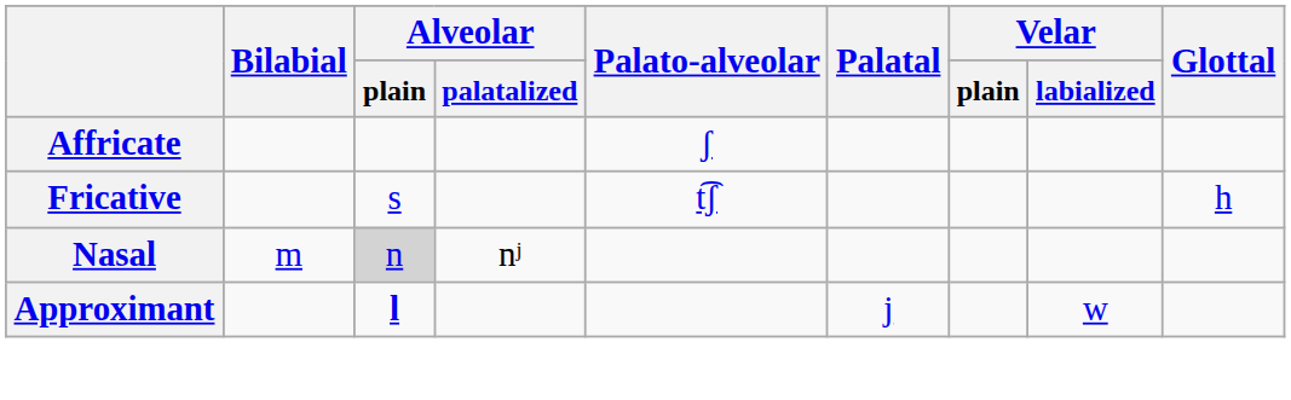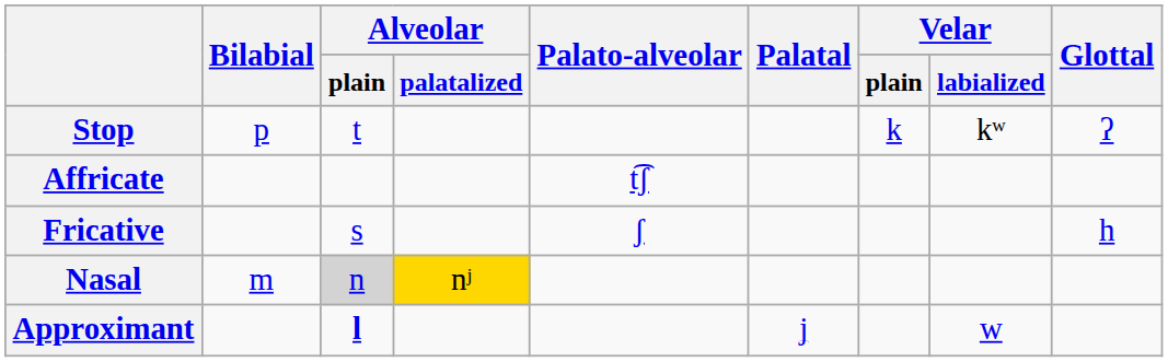 <table class="wikitable" style="text-align:center">
 <tr>
 <th rowspan="2"></th>
 <th rowspan="2"><a href='#'>Bilabial</a></th>
 <th colspan="2"><a href='#'>Alveolar</a></th>
 <th rowspan="2"><a href='#'>Palato-alveolar</a></th>
 <th rowspan="2"><a href='#'>Palatal</a></th>
 <th colspan="2"><a href='#'>Velar</a></th>
 <th rowspan="2"><a href='#'>Glottal</a></th>
 </tr>
 <tr>
 <th><small>plain</small></th>
 <th><a href='#'><small>palatalized</small></a></th>
 <th><small>plain</small></th>
 <th><a href='#'><small>labialized</small></a></th>
 </tr>
 <tr>
+<th><a href='#'>Stop</a></th>
+<td><a href='#'>p</a></td>
+<td><a href='#'>t</a></td>
+<td></td>
+<td></td>
+<td></td>
+<td><a href='#'>k</a></td>
+<td>kʷ</td>
+<td><a href='#'>ʔ</a></td>
+</tr>
+<tr>
 <th><a href='#'>Affricate</a></th>
 <td></td>
 <td></td>
 <td></td>
-<td><a href='#'>ʃ</a></td>
+<td><a href='#'>t͡ʃ</a></td>
 <td></td>
 <td></td>
 <td></td>
 <td></td>
 </tr>
 <tr>
 <th><a href='#'>Fricative</a></th>
 <td></td>
 <td><a href='#'>s</a></td>
 <td></td>
-<td><a href='#'>t͡ʃ</a></td>
+<td><a href='#'>ʃ</a></td>
 <td></td>
 <td></td>
 <td></td>
 <td><a href='#'>h</a></td>
 </tr>
 <tr>
 <th><a href='#'>Nasal</a></th>
 <td><a href='#'>m</a></td>
 <td style="background: lightgrey;"><a href='#'>n</a></td>
-<td>nʲ</td>
+<td style="background: gold;">nʲ</td>
 <td></td>
 <td></td>
 <td></td>
 <td></td>
 <td></td>
 </tr>
 <tr>
 <th><a href='#'>Approximant</a></th>
 <td></td>
 <td><strong><a href='#'>l</a></strong></td>
 <td></td>
 <td></td>
 <td><a href='#'>j</a></td>
 <td></td>
 <td><a href='#'>w</a></td>
 <td></td>
 </tr>
 </table>
